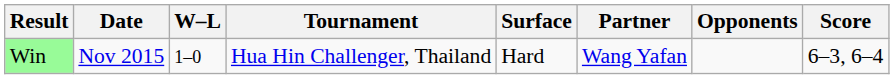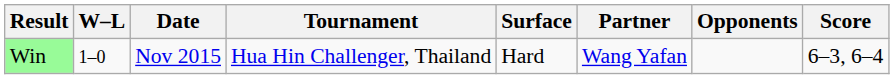 <table class="sortable wikitable">
 <tr>
 <th>Result</th>
+<th>W–L</th>
 <th>Date</th>
-<th>W–L</th>
 <th>Tournament</th>
 <th>Surface</th>
 <th>Partner</th>
 <th>Opponents</th>
 <th>Score</th>
 </tr>
 <tr>
 <td style="background:#98fb98;">Win</td>
+<td><small>1–0</small></td>
 <td><a href='#'>Nov 2015</a></td>
-<td><small>1–0</small></td>
 <td><a href='#'>Hua Hin Challenger</a>, Thailand</td>
 <td>Hard</td>
 <td> <a href='#'>Wang Yafan</a></td>
 <td></td>
 <td>6–3, 6–4</td>
 </tr>
 </table>
